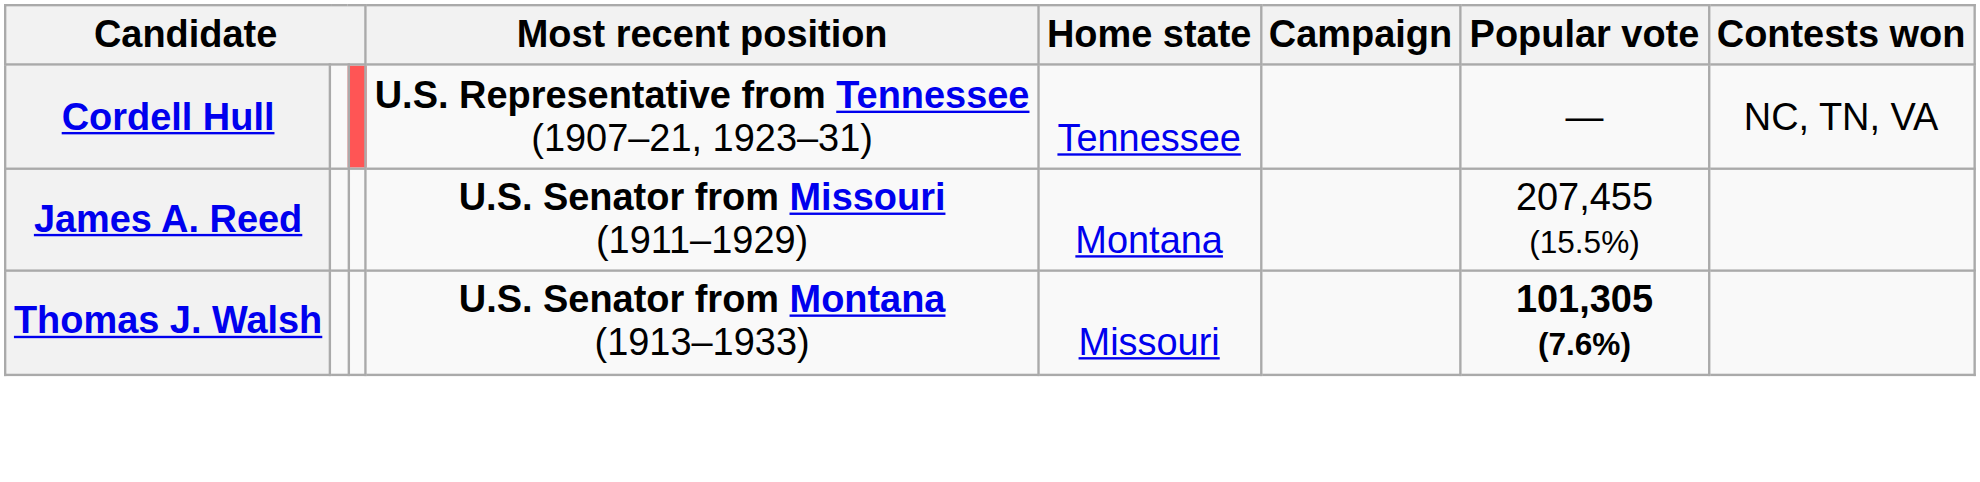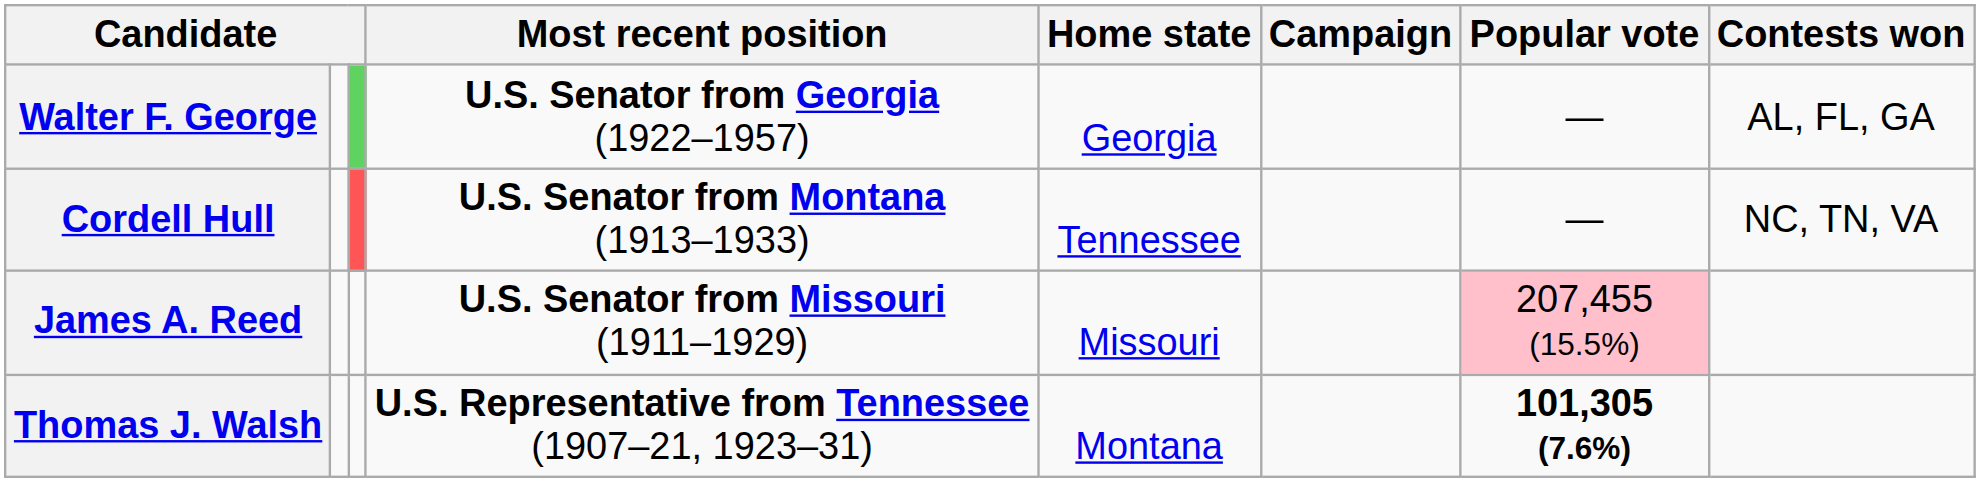 <table class="wikitable sortable" style="text-align:center;">
 <tr>
 <th colspan="3">Candidate</th>
 <th class="unsortable">Most recent position</th>
 <th>Home state</th>
 <th data-sort-type="date">Campaign</th>
 <th>Popular vote</th>
 <th>Contests won</th>
 </tr>
 <tr>
+<th scope="row" data-sort-value="George"><a href='#'>Walter F. George</a></th>
+<td></td>
+<td style="background:#5fd35f;"></td>
+<td><strong>U.S. Senator from <a href='#'>Georgia</a></strong><br>(1922–1957)</td>
+<td><br><a href='#'>Georgia</a></td>
+<td></td>
+<td data-sort-value="0">—</td>
+<td data-sort-value="3">AL, FL, GA</td>
+</tr>
+<tr>
 <th scope="row" data-sort-value="Hull"><a href='#'>Cordell Hull</a></th>
 <td></td>
 <td style="background:#ff5555;"></td>
-<td><strong>U.S. Representative from <a href='#'>Tennessee</a></strong><br>(1907–21, 1923–31)</td>
+<td><strong>U.S. Senator from <a href='#'>Montana</a></strong><br>(1913–1933)</td>
 <td><br><a href='#'>Tennessee</a></td>
 <td></td>
 <td data-sort-value="0">—</td>
 <td data-sort-value="3">NC, TN, VA</td>
 </tr>
 <tr>
 <th scope="row" data-sort-value="Reed"><a href='#'>James A. Reed</a></th>
 <td></td>
 <td style="background:#;"></td>
 <td><strong>U.S. Senator from <a href='#'>Missouri</a></strong><br>(1911–1929)</td>
-<td><br><a href='#'>Montana</a></td>
+<td><br><a href='#'>Missouri</a></td>
 <td></td>
-<td data-sort-value="207,455">207,455<br><small>(15.5%)</small></td>
+<td data-sort-value="207,455" style="background: pink;">207,455<br><small>(15.5%)</small></td>
 <td data-sort-value="0"></td>
 </tr>
 <tr>
 <th scope="row" data-sort-value="Walsh"><a href='#'>Thomas J. Walsh</a></th>
 <td></td>
 <td style="background:#;"></td>
-<td><strong>U.S. Senator from <a href='#'>Montana</a></strong><br>(1913–1933)</td>
-<td><br><a href='#'>Missouri</a></td>
+<td><strong>U.S. Representative from <a href='#'>Tennessee</a></strong><br>(1907–21, 1923–31)</td>
+<td><br><a href='#'>Montana</a></td>
 <td></td>
 <td data-sort-value="101,305"><strong>101,305<br><small>(7.6%)</small></strong></td>
 <td data-sort-value="0"></td>
 </tr>
 </table>
